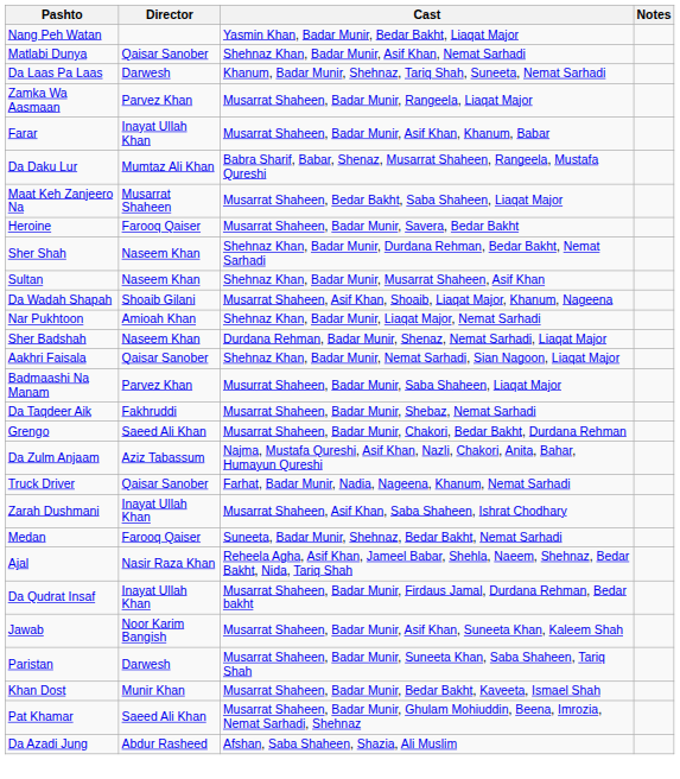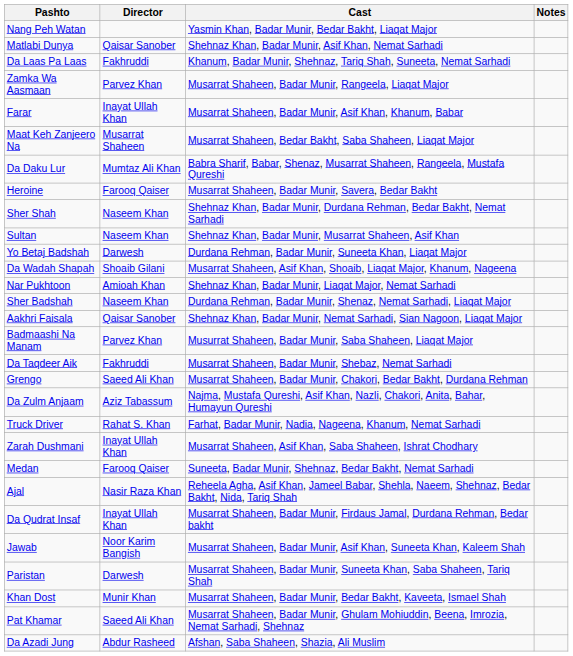 <table class="wikitable">
 <tr>
 <th>Pashto</th>
 <th>Director</th>
 <th>Cast</th>
 <th>Notes</th>
 </tr>
 <tr>
 <td><a href='#'>Nang Peh Watan</a></td>
 <td></td>
 <td><a href='#'>Yasmin Khan</a>, <a href='#'>Badar Munir</a>, <a href='#'>Bedar Bakht</a>, <a href='#'>Liaqat Major</a></td>
 <td></td>
 </tr>
 <tr>
 <td><a href='#'>Matlabi Dunya</a></td>
 <td><a href='#'>Qaisar Sanober</a></td>
 <td><a href='#'>Shehnaz Khan</a>, <a href='#'>Badar Munir</a>, <a href='#'>Asif Khan</a>, <a href='#'>Nemat Sarhadi</a></td>
 <td></td>
 </tr>
 <tr>
 <td><a href='#'>Da Laas Pa Laas</a></td>
-<td><a href='#'>Darwesh</a></td>
+<td><a href='#'>Fakhruddi</a></td>
 <td><a href='#'>Khanum</a>, <a href='#'>Badar Munir</a>, <a href='#'>Shehnaz</a>, <a href='#'>Tariq Shah</a>, <a href='#'>Suneeta</a>, <a href='#'>Nemat Sarhadi</a></td>
 <td></td>
 </tr>
 <tr>
 <td><a href='#'>Zamka Wa Aasmaan</a></td>
 <td><a href='#'>Parvez Khan</a></td>
 <td><a href='#'>Musarrat Shaheen</a>, <a href='#'>Badar Munir</a>, <a href='#'>Rangeela</a>, <a href='#'>Liaqat Major</a></td>
 <td></td>
 </tr>
 <tr>
 <td><a href='#'>Farar</a></td>
 <td><a href='#'>Inayat Ullah Khan</a></td>
 <td><a href='#'>Musarrat Shaheen</a>, <a href='#'>Badar Munir</a>, <a href='#'>Asif Khan</a>, <a href='#'>Khanum</a>, <a href='#'>Babar</a></td>
 <td></td>
 </tr>
 <tr>
+<td><a href='#'>Maat Keh Zanjeero Na</a></td>
+<td><a href='#'>Musarrat Shaheen</a></td>
+<td><a href='#'>Musarrat Shaheen</a>, <a href='#'>Bedar Bakht</a>, <a href='#'>Saba Shaheen</a>, <a href='#'>Liaqat Major</a></td>
+<td></td>
+</tr>
+<tr>
 <td><a href='#'>Da Daku Lur</a></td>
 <td><a href='#'>Mumtaz Ali Khan</a></td>
 <td><a href='#'>Babra Sharif</a>, <a href='#'>Babar</a>, <a href='#'>Shenaz</a>, <a href='#'>Musarrat Shaheen</a>, <a href='#'>Rangeela</a>, <a href='#'>Mustafa Qureshi</a></td>
-<td></td>
-</tr>
-<tr>
-<td><a href='#'>Maat Keh Zanjeero Na</a></td>
-<td><a href='#'>Musarrat Shaheen</a></td>
-<td><a href='#'>Musarrat Shaheen</a>, <a href='#'>Bedar Bakht</a>, <a href='#'>Saba Shaheen</a>, <a href='#'>Liaqat Major</a></td>
 <td></td>
 </tr>
 <tr>
 <td><a href='#'>Heroine</a></td>
 <td><a href='#'>Farooq Qaiser</a></td>
 <td><a href='#'>Musarrat Shaheen</a>, <a href='#'>Badar Munir</a>, <a href='#'>Savera</a>, <a href='#'>Bedar Bakht</a></td>
 <td></td>
 </tr>
 <tr>
 <td><a href='#'>Sher Shah</a></td>
 <td><a href='#'>Naseem Khan</a></td>
 <td><a href='#'>Shehnaz Khan</a>, <a href='#'>Badar Munir</a>, <a href='#'>Durdana Rehman</a>, <a href='#'>Bedar Bakht</a>, <a href='#'>Nemat Sarhadi</a></td>
 <td></td>
 </tr>
 <tr>
 <td><a href='#'>Sultan</a></td>
 <td><a href='#'>Naseem Khan</a></td>
 <td><a href='#'>Shehnaz Khan</a>, <a href='#'>Badar Munir</a>, <a href='#'>Musarrat Shaheen</a>, <a href='#'>Asif Khan</a></td>
+<td></td>
+</tr>
+<tr>
+<td><a href='#'>Yo Betaj Badshah</a></td>
+<td><a href='#'>Darwesh</a></td>
+<td><a href='#'>Durdana Rehman</a>, <a href='#'>Badar Munir</a>, <a href='#'>Suneeta Khan</a>, <a href='#'>Liaqat Major</a></td>
 <td></td>
 </tr>
 <tr>
 <td><a href='#'>Da Wadah Shapah</a></td>
 <td><a href='#'>Shoaib Gilani</a></td>
 <td><a href='#'>Musarrat Shaheen</a>, <a href='#'>Asif Khan</a>, <a href='#'>Shoaib</a>, <a href='#'>Liaqat Major</a>, <a href='#'>Khanum</a>, <a href='#'>Nageena</a></td>
 <td></td>
 </tr>
 <tr>
 <td><a href='#'>Nar Pukhtoon</a></td>
 <td><a href='#'>Amioah Khan</a></td>
 <td><a href='#'>Shehnaz Khan</a>, <a href='#'>Badar Munir</a>, <a href='#'>Liaqat Major</a>, <a href='#'>Nemat Sarhadi</a></td>
 <td></td>
 </tr>
 <tr>
 <td><a href='#'>Sher Badshah</a></td>
 <td><a href='#'>Naseem Khan</a></td>
 <td><a href='#'>Durdana Rehman</a>, <a href='#'>Badar Munir</a>, <a href='#'>Shenaz</a>, <a href='#'>Nemat Sarhadi</a>, <a href='#'>Liaqat Major</a></td>
 <td></td>
 </tr>
 <tr>
 <td><a href='#'>Aakhri Faisala</a></td>
 <td><a href='#'>Qaisar Sanober</a></td>
 <td><a href='#'>Shehnaz Khan</a>, <a href='#'>Badar Munir</a>, <a href='#'>Nemat Sarhadi</a>, <a href='#'>Sian Nagoon</a>, <a href='#'>Liaqat Major</a></td>
 <td></td>
 </tr>
 <tr>
 <td><a href='#'>Badmaashi Na Manam</a></td>
 <td><a href='#'>Parvez Khan</a></td>
 <td><a href='#'>Musurrat Shaheen</a>, <a href='#'>Badar Munir</a>, <a href='#'>Saba Shaheen</a>, <a href='#'>Liaqat Major</a></td>
 <td></td>
 </tr>
 <tr>
 <td><a href='#'>Da Taqdeer Aik</a></td>
 <td><a href='#'>Fakhruddi</a></td>
 <td><a href='#'>Musarrat Shaheen</a>, <a href='#'>Badar Munir</a>, <a href='#'>Shebaz</a>, <a href='#'>Nemat Sarhadi</a></td>
 <td></td>
 </tr>
 <tr>
 <td><a href='#'>Grengo</a></td>
 <td><a href='#'>Saeed Ali Khan</a></td>
 <td><a href='#'>Musarrat Shaheen</a>, <a href='#'>Badar Munir</a>, <a href='#'>Chakori</a>, <a href='#'>Bedar Bakht</a>, <a href='#'>Durdana Rehman</a></td>
 <td></td>
 </tr>
 <tr>
 <td><a href='#'>Da Zulm Anjaam</a></td>
 <td><a href='#'>Aziz Tabassum</a></td>
 <td><a href='#'>Najma</a>, <a href='#'>Mustafa Qureshi</a>, <a href='#'>Asif Khan</a>, <a href='#'>Nazli</a>, <a href='#'>Chakori</a>, <a href='#'>Anita</a>, <a href='#'>Bahar</a>, <a href='#'>Humayun Qureshi</a></td>
 <td></td>
 </tr>
 <tr>
 <td><a href='#'>Truck Driver</a></td>
-<td><a href='#'>Qaisar Sanober</a></td>
+<td><a href='#'>Rahat S. Khan</a></td>
 <td><a href='#'>Farhat</a>, <a href='#'>Badar Munir</a>, <a href='#'>Nadia</a>, <a href='#'>Nageena</a>, <a href='#'>Khanum</a>, <a href='#'>Nemat Sarhadi</a></td>
 <td></td>
 </tr>
 <tr>
 <td><a href='#'>Zarah Dushmani</a></td>
 <td><a href='#'>Inayat Ullah Khan</a></td>
 <td><a href='#'>Musarrat Shaheen</a>, <a href='#'>Asif Khan</a>, <a href='#'>Saba Shaheen</a>, <a href='#'>Ishrat Chodhary</a></td>
 <td></td>
 </tr>
 <tr>
 <td><a href='#'>Medan</a></td>
 <td><a href='#'>Farooq Qaiser</a></td>
 <td><a href='#'>Suneeta</a>, <a href='#'>Badar Munir</a>, <a href='#'>Shehnaz</a>, <a href='#'>Bedar Bakht</a>, <a href='#'>Nemat Sarhadi</a></td>
 <td></td>
 </tr>
 <tr>
 <td><a href='#'>Ajal</a></td>
 <td><a href='#'>Nasir Raza Khan</a></td>
 <td><a href='#'>Reheela Agha</a>, <a href='#'>Asif Khan</a>, <a href='#'>Jameel Babar</a>, <a href='#'>Shehla</a>, <a href='#'>Naeem</a>, <a href='#'>Shehnaz</a>, <a href='#'>Bedar Bakht</a>, <a href='#'>Nida</a>, <a href='#'>Tariq Shah</a></td>
 <td></td>
 </tr>
 <tr>
 <td><a href='#'>Da Qudrat Insaf</a></td>
 <td><a href='#'>Inayat Ullah Khan</a></td>
 <td><a href='#'>Musarrat Shaheen</a>, <a href='#'>Badar Munir</a>, <a href='#'>Firdaus Jamal</a>, <a href='#'>Durdana Rehman</a>, <a href='#'>Bedar bakht</a></td>
 <td></td>
 </tr>
 <tr>
 <td><a href='#'>Jawab</a></td>
 <td><a href='#'>Noor Karim Bangish</a></td>
 <td><a href='#'>Musarrat Shaheen</a>, <a href='#'>Badar Munir</a>, <a href='#'>Asif Khan</a>, <a href='#'>Suneeta Khan</a>, <a href='#'>Kaleem Shah</a></td>
 <td></td>
 </tr>
 <tr>
 <td><a href='#'>Paristan</a></td>
 <td><a href='#'>Darwesh</a></td>
 <td><a href='#'>Musarrat Shaheen</a>, <a href='#'>Badar Munir</a>, <a href='#'>Suneeta Khan</a>, <a href='#'>Saba Shaheen</a>, <a href='#'>Tariq Shah</a></td>
 <td></td>
 </tr>
 <tr>
 <td><a href='#'>Khan Dost</a></td>
 <td><a href='#'>Munir Khan</a></td>
 <td><a href='#'>Musarrat Shaheen</a>, <a href='#'>Badar Munir</a>, <a href='#'>Bedar Bakht</a>, <a href='#'>Kaveeta</a>, <a href='#'>Ismael Shah</a></td>
 <td></td>
 </tr>
 <tr>
 <td><a href='#'>Pat Khamar</a></td>
 <td><a href='#'>Saeed Ali Khan</a></td>
 <td><a href='#'>Musarrat Shaheen</a>, <a href='#'>Badar Munir</a>, <a href='#'>Ghulam Mohiuddin</a>, <a href='#'>Beena</a>, <a href='#'>Imrozia</a>, <a href='#'>Nemat Sarhadi</a>, <a href='#'>Shehnaz</a></td>
 <td></td>
 </tr>
 <tr>
 <td><a href='#'>Da Azadi Jung</a></td>
 <td><a href='#'>Abdur Rasheed</a></td>
 <td><a href='#'>Afshan</a>, <a href='#'>Saba Shaheen</a>, <a href='#'>Shazia</a>, <a href='#'>Ali Muslim</a></td>
 <td></td>
 </tr>
 </table>
